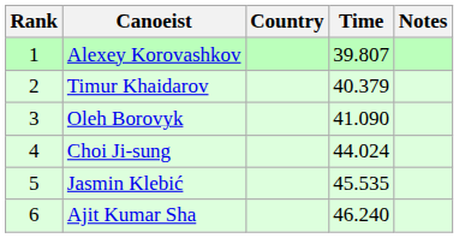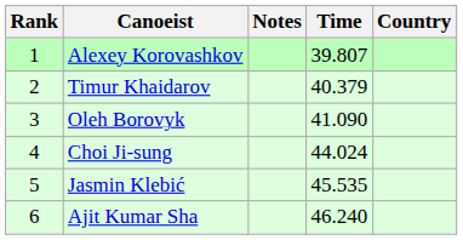 <table class="wikitable" style="text-align:center">
 <tr>
 <th>Rank</th>
 <th>Canoeist</th>
+<th>Notes</th>
+<th>Time</th>
 <th>Country</th>
-<th>Time</th>
-<th>Notes</th>
 </tr>
 <tr bgcolor=bbffbb>
 <td>1</td>
 <td align="left"><a href='#'>Alexey Korovashkov</a></td>
+<td></td>
+<td>39.807</td>
 <td align="left"></td>
-<td>39.807</td>
-<td></td>
 </tr>
 <tr bgcolor=ddffdd>
 <td>2</td>
 <td align="left"><a href='#'>Timur Khaidarov</a></td>
+<td></td>
+<td>40.379</td>
 <td align="left"></td>
-<td>40.379</td>
-<td></td>
 </tr>
 <tr bgcolor=ddffdd>
 <td>3</td>
 <td align="left"><a href='#'>Oleh Borovyk</a></td>
+<td></td>
+<td>41.090</td>
 <td align="left"></td>
-<td>41.090</td>
-<td></td>
 </tr>
 <tr bgcolor=ddffdd>
 <td>4</td>
 <td align="left"><a href='#'>Choi Ji-sung</a></td>
+<td></td>
+<td>44.024</td>
 <td align="left"></td>
-<td>44.024</td>
-<td></td>
 </tr>
 <tr bgcolor=ddffdd>
 <td>5</td>
 <td align="left"><a href='#'>Jasmin Klebić</a></td>
+<td></td>
+<td>45.535</td>
 <td align="left"></td>
-<td>45.535</td>
-<td></td>
 </tr>
 <tr bgcolor=ddffdd>
 <td>6</td>
 <td align="left"><a href='#'>Ajit Kumar Sha</a></td>
+<td></td>
+<td>46.240</td>
 <td align="left"></td>
-<td>46.240</td>
-<td></td>
 </tr>
 </table>
